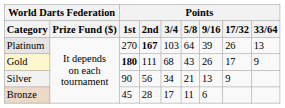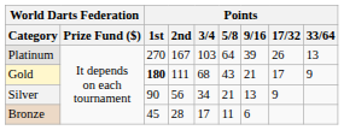 <table class="wikitable">
 <tr>
 <th colspan=2>World Darts Federation</th>
 <th colspan=8>Points</th>
 </tr>
 <tr>
 <th>Category</th>
 <th>Prize Fund ($)</th>
 <th>1st</th>
 <th>2nd</th>
 <th>3/4</th>
 <th>5/8</th>
 <th>9/16</th>
 <th>17/32</th>
 <th>33/64</th>
 </tr>
 <tr>
 <td style="background:#E5E4E2;">Platinum</td>
 <td rowspan=4 align="center">It depends<br>on each<br>tournament</td>
 <td>270</td>
-<td><strong>167</strong></td>
+<td>167</td>
 <td>103</td>
 <td>64</td>
 <td>39</td>
 <td>26</td>
 <td>13</td>
 </tr>
 <tr>
 <td style="background:#fff7cc;">Gold</td>
 <td><strong>180</strong></td>
 <td>111</td>
 <td>68</td>
 <td>43</td>
-<td>26</td>
+<td>21</td>
 <td>17</td>
 <td>9</td>
 </tr>
 <tr>
 <td style="background:#f2f2f2;">Silver</td>
 <td>90</td>
 <td>56</td>
 <td>34</td>
 <td>21</td>
 <td>13</td>
 <td>9</td>
 <td></td>
 </tr>
 <tr>
 <td style="background:#ecd9c6;">Bronze</td>
 <td>45</td>
 <td>28</td>
 <td>17</td>
 <td>11</td>
 <td>6</td>
 <td></td>
 <td></td>
 </tr>
 </table>
